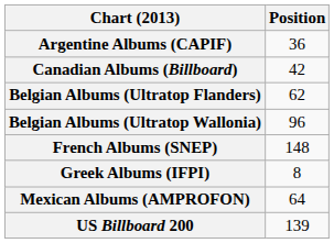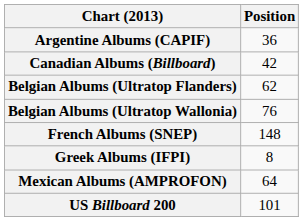 <table class="wikitable sortable plainrowheaders">
 <tr>
 <th>Chart (2013)</th>
 <th>Position</th>
 </tr>
 <tr>
 <th scope="row">Argentine Albums (CAPIF)</th>
 <td style="text-align:center;">36</td>
 </tr>
 <tr>
 <th scope="row">Canadian Albums (<em>Billboard</em>)</th>
 <td style="text-align:center;">42</td>
 </tr>
 <tr>
 <th scope="row">Belgian Albums (Ultratop Flanders)</th>
 <td style="text-align:center;">62</td>
 </tr>
 <tr>
 <th scope="row">Belgian Albums (Ultratop Wallonia)</th>
-<td style="text-align:center;">96</td>
+<td style="text-align:center;">76</td>
 </tr>
 <tr>
 <th scope="row">French Albums (SNEP)</th>
 <td style="text-align:center;">148</td>
 </tr>
 <tr>
 <th scope="row">Greek Albums (IFPI)</th>
 <td style="text-align:center;">8</td>
 </tr>
 <tr>
 <th scope="row">Mexican Albums (AMPROFON)</th>
 <td align="center">64</td>
 </tr>
 <tr>
 <th scope="row">US <em>Billboard</em> 200</th>
-<td style="text-align:center;">139</td>
+<td style="text-align:center;">101</td>
 </tr>
 </table>
